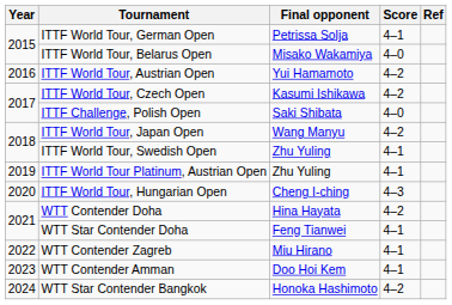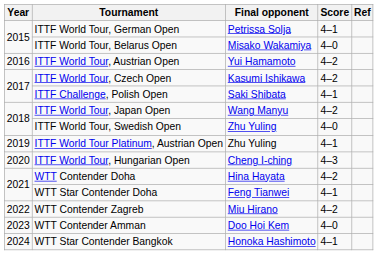 <table class="wikitable" style="font-size: 95%;">
 <tr>
 <th>Year</th>
 <th>Tournament</th>
 <th>Final opponent</th>
 <th>Score</th>
 <th>Ref</th>
 </tr>
 <tr>
 <td rowspan="2">2015</td>
 <td>ITTF World Tour, German Open</td>
 <td> <a href='#'>Petrissa Solja</a></td>
 <td>4–1</td>
 <td></td>
 </tr>
 <tr>
 <td>ITTF World Tour, Belarus Open</td>
 <td> <a href='#'>Misako Wakamiya</a></td>
 <td>4–0</td>
 <td></td>
 </tr>
 <tr>
 <td>2016</td>
 <td><a href='#'>ITTF World Tour</a>, Austrian Open</td>
 <td> <a href='#'>Yui Hamamoto</a></td>
 <td>4–2</td>
 <td></td>
 </tr>
 <tr>
 <td rowspan="2">2017</td>
 <td><a href='#'>ITTF World Tour</a>, Czech Open</td>
 <td> <a href='#'>Kasumi Ishikawa</a></td>
 <td>4–2</td>
 <td></td>
 </tr>
 <tr>
 <td><a href='#'>ITTF Challenge</a>, Polish Open</td>
 <td> <a href='#'>Saki Shibata</a></td>
-<td>4–0</td>
+<td>4–1</td>
 <td></td>
 </tr>
 <tr>
 <td rowspan="2">2018</td>
 <td><a href='#'>ITTF World Tour</a>, Japan Open</td>
 <td> <a href='#'>Wang Manyu</a></td>
 <td>4–2</td>
 <td></td>
 </tr>
 <tr>
 <td>ITTF World Tour, Swedish Open</td>
 <td> <a href='#'>Zhu Yuling</a></td>
-<td>4–1</td>
+<td>4–0</td>
 <td></td>
 </tr>
 <tr>
 <td>2019</td>
 <td><a href='#'>ITTF World Tour Platinum</a>, Austrian Open</td>
 <td> Zhu Yuling</td>
 <td>4–1</td>
 <td></td>
 </tr>
 <tr>
 <td>2020</td>
 <td><a href='#'>ITTF World Tour</a>, Hungarian Open</td>
 <td> <a href='#'>Cheng I-ching</a></td>
 <td>4–3</td>
 <td></td>
 </tr>
 <tr>
 <td rowspan="2">2021</td>
 <td><a href='#'>WTT</a> Contender Doha</td>
 <td> <a href='#'>Hina Hayata</a></td>
 <td>4–2</td>
 <td></td>
 </tr>
 <tr>
 <td>WTT Star Contender Doha</td>
 <td> <a href='#'>Feng Tianwei</a></td>
 <td>4–1</td>
 <td></td>
 </tr>
 <tr>
 <td>2022</td>
 <td>WTT Contender Zagreb</td>
 <td> <a href='#'>Miu Hirano</a></td>
-<td>4–1</td>
+<td>4–2</td>
 <td></td>
 </tr>
 <tr>
 <td>2023</td>
 <td>WTT Contender Amman</td>
 <td> <a href='#'>Doo Hoi Kem</a></td>
-<td>4–1</td>
+<td>4–0</td>
 <td></td>
 </tr>
 <tr>
 <td>2024</td>
 <td>WTT Star Contender Bangkok</td>
 <td> <a href='#'>Honoka Hashimoto</a></td>
-<td>4–2</td>
+<td>4–1</td>
 <td></td>
 </tr>
 </table>
